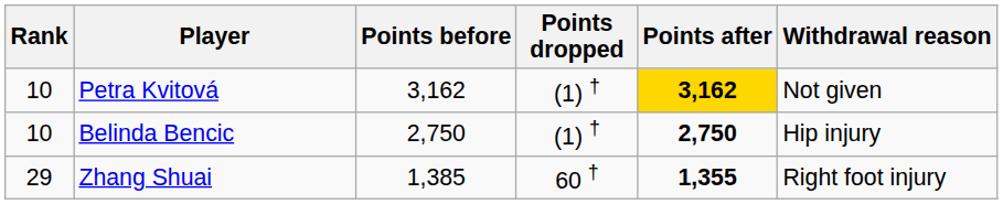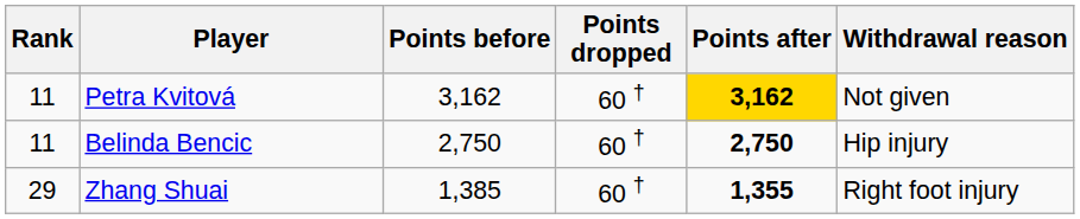 <table class="wikitable sortable">
 <tr>
 <th>Rank</th>
 <th style="width:185px;">Player</th>
 <th>Points before</th>
 <th style="width:75px;">Points dropped</th>
 <th>Points after</th>
 <th>Withdrawal reason</th>
 </tr>
 <tr>
-<td style="text-align:center;">10</td>
+<td style="text-align:center;">11</td>
 <td> <a href='#'>Petra Kvitová</a></td>
 <td style="text-align:center;">3,162</td>
-<td style="text-align:center;">(1) <sup>†</sup></td>
+<td style="text-align:center;">60 <sup>†</sup></td>
 <td style="background: gold; text-align:center;"><strong>3,162</strong></td>
 <td>Not given</td>
 </tr>
 <tr>
-<td style="text-align:center;">10</td>
+<td style="text-align:center;">11</td>
 <td> <a href='#'>Belinda Bencic</a></td>
 <td style="text-align:center;">2,750</td>
-<td style="text-align:center;">(1) <sup>†</sup></td>
+<td style="text-align:center;">60 <sup>†</sup></td>
 <td style="text-align:center;"><strong>2,750</strong></td>
 <td>Hip injury</td>
 </tr>
 <tr>
 <td style="text-align:center;">29</td>
 <td> <a href='#'>Zhang Shuai</a></td>
 <td style="text-align:center;">1,385</td>
 <td style="text-align:center;">60 <sup>†</sup></td>
 <td style="text-align:center;"><strong>1,355</strong></td>
 <td>Right foot injury</td>
 </tr>
 </table>
